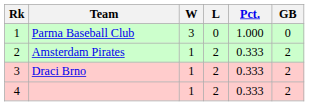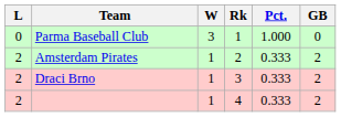 <table class="wikitable" style="text-align:center">
 <tr>
-<th width="25">Rk</th>
+<th width="25">L</th>
 <th width="190">Team</th>
 <th width="25">W</th>
-<th width="25">L</th>
+<th width="25">Rk</th>
 <th width="50"><a href='#'>Pct.</a></th>
 <th width="35">GB</th>
 </tr>
 <tr style="background-color:#ccffcc;">
-<td>1</td>
+<td>0</td>
 <td style="text-align:left;"> <a href='#'>Parma Baseball Club</a></td>
 <td>3</td>
-<td>0</td>
+<td>1</td>
 <td>1.000</td>
 <td>0</td>
 </tr>
 <tr style="background-color:#ccffcc;">
 <td>2</td>
 <td style="text-align:left;"> <a href='#'>Amsterdam Pirates</a></td>
 <td>1</td>
 <td>2</td>
 <td>0.333</td>
 <td>2</td>
 </tr>
 <tr style="background-color:#ffcccc;">
-<td>3</td>
+<td>2</td>
 <td style="text-align:left;"> <a href='#'>Draci Brno</a></td>
 <td>1</td>
-<td>2</td>
+<td>3</td>
 <td>0.333</td>
 <td>2</td>
 </tr>
 <tr style="background-color:#ffcccc;">
-<td>4</td>
+<td>2</td>
 <td style="text-align:left;"></td>
 <td>1</td>
-<td>2</td>
+<td>4</td>
 <td>0.333</td>
 <td>2</td>
 </tr>
 </table>
